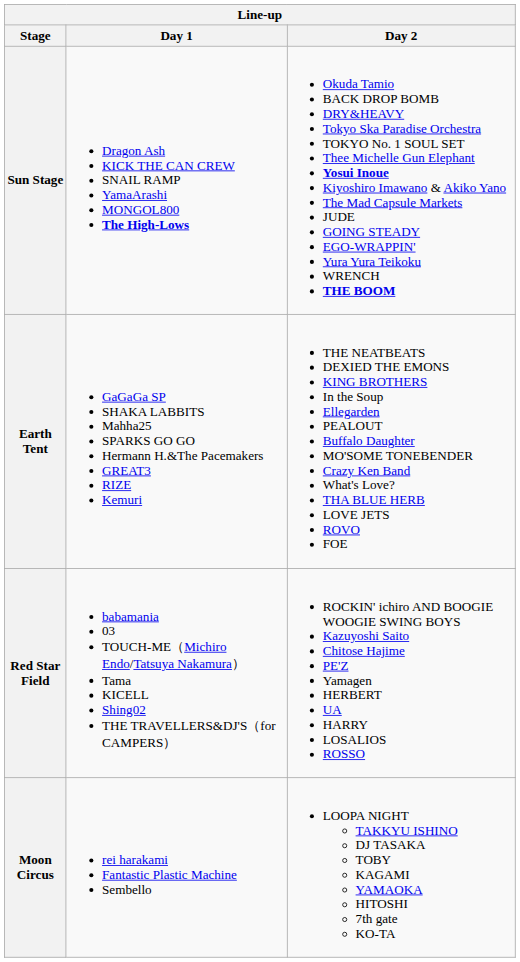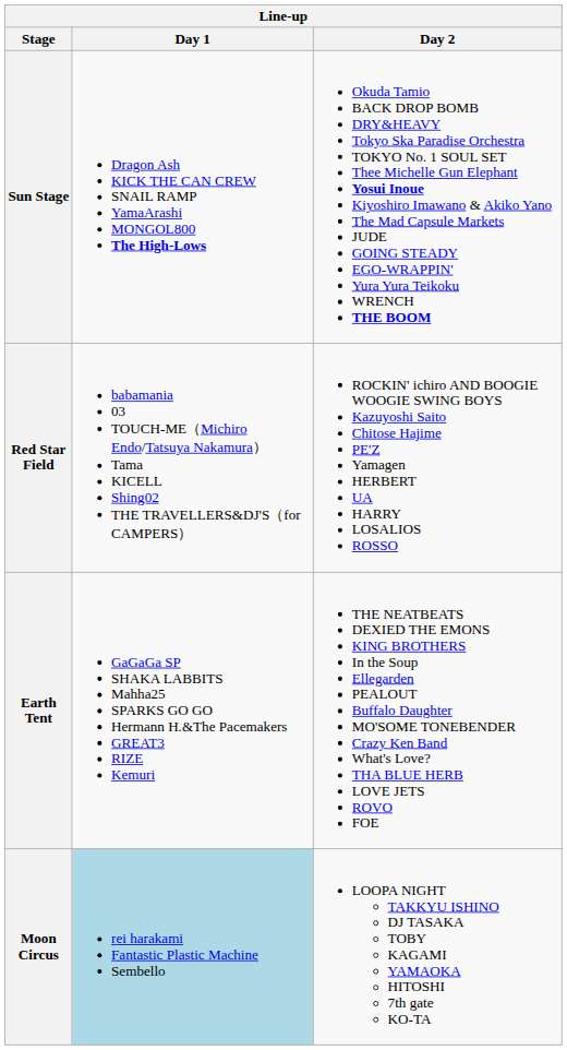 <table class="wikitable collapsible collapsed" style="clear:none; margin:0 auto; padding:0 auto;width:100%">
 <tr>
 <th colspan="3">Line-up</th>
 </tr>
 <tr>
 <th>Stage</th>
 <th>Day 1</th>
 <th>Day 2</th>
 </tr>
 <tr>
 <th>Sun Stage</th>
 <td><br><ul><li><a href='#'>Dragon Ash</a></li><li><a href='#'>KICK THE CAN CREW</a></li><li>SNAIL RAMP</li><li><a href='#'>YamaArashi</a></li><li><a href='#'>MONGOL800</a></li><li><strong><a href='#'>The High-Lows</a></strong></li></ul></td>
 <td><br><ul><li><a href='#'>Okuda Tamio</a></li><li>BACK DROP BOMB</li><li><a href='#'>DRY&HEAVY</a></li><li><a href='#'>Tokyo Ska Paradise Orchestra</a></li><li>TOKYO No. 1 SOUL SET</li><li><a href='#'>Thee Michelle Gun Elephant</a></li><li><strong><a href='#'>Yosui Inoue</a></strong></li><li><a href='#'>Kiyoshiro Imawano</a> & <a href='#'>Akiko Yano</a></li><li><a href='#'>The Mad Capsule Markets</a></li><li>JUDE</li><li><a href='#'>GOING STEADY</a></li><li><a href='#'>EGO-WRAPPIN'</a></li><li><a href='#'>Yura Yura Teikoku</a></li><li>WRENCH</li><li><strong><a href='#'>THE BOOM</a></strong></li></ul></td>
 </tr>
 <tr>
+<th>Red Star Field</th>
+<td><br><ul><li><a href='#'>babamania</a></li><li>03</li><li>TOUCH-ME（<a href='#'>Michiro Endo</a>/<a href='#'>Tatsuya Nakamura</a>）</li><li>Tama</li><li>KICELL</li><li><a href='#'>Shing02</a></li><li>THE TRAVELLERS&DJ'S（for CAMPERS）</li></ul></td>
+<td><br><ul><li>ROCKIN' ichiro AND BOOGIE WOOGIE SWING BOYS</li><li><a href='#'>Kazuyoshi Saito</a></li><li><a href='#'>Chitose Hajime</a></li><li><a href='#'>PE'Z</a></li><li>Yamagen</li><li>HERBERT</li><li><a href='#'>UA</a></li><li>HARRY</li><li>LOSALIOS</li><li><a href='#'>ROSSO</a></li></ul></td>
+</tr>
+<tr>
 <th>Earth Tent</th>
 <td><br><ul><li><a href='#'>GaGaGa SP</a></li><li>SHAKA LABBITS</li><li>Mahha25</li><li>SPARKS GO GO</li><li>Hermann H.&The Pacemakers</li><li><a href='#'>GREAT3</a></li><li><a href='#'>RIZE</a></li><li><a href='#'>Kemuri</a></li></ul></td>
 <td><br><ul><li>THE NEATBEATS</li><li>DEXIED THE EMONS</li><li><a href='#'>KING BROTHERS</a></li><li>In the Soup</li><li><a href='#'>Ellegarden</a></li><li>PEALOUT</li><li><a href='#'>Buffalo Daughter</a></li><li>MO'SOME TONEBENDER</li><li><a href='#'>Crazy Ken Band</a></li><li>What's Love?</li><li><a href='#'>THA BLUE HERB</a></li><li>LOVE JETS</li><li><a href='#'>ROVO</a></li><li>FOE</li></ul></td>
 </tr>
 <tr>
-<th>Red Star Field</th>
-<td><br><ul><li><a href='#'>babamania</a></li><li>03</li><li>TOUCH-ME（<a href='#'>Michiro Endo</a>/<a href='#'>Tatsuya Nakamura</a>）</li><li>Tama</li><li>KICELL</li><li><a href='#'>Shing02</a></li><li>THE TRAVELLERS&DJ'S（for CAMPERS）</li></ul></td>
-<td><br><ul><li>ROCKIN' ichiro AND BOOGIE WOOGIE SWING BOYS</li><li><a href='#'>Kazuyoshi Saito</a></li><li><a href='#'>Chitose Hajime</a></li><li><a href='#'>PE'Z</a></li><li>Yamagen</li><li>HERBERT</li><li><a href='#'>UA</a></li><li>HARRY</li><li>LOSALIOS</li><li><a href='#'>ROSSO</a></li></ul></td>
-</tr>
-<tr>
 <th>Moon Circus</th>
-<td><br><ul><li><a href='#'>rei harakami</a></li><li><a href='#'>Fantastic Plastic Machine</a></li><li>Sembello</li></ul></td>
+<td style="background: lightblue;"><br><ul><li><a href='#'>rei harakami</a></li><li><a href='#'>Fantastic Plastic Machine</a></li><li>Sembello</li></ul></td>
 <td><br><ul><li>LOOPA NIGHT<ul><li><a href='#'>TAKKYU ISHINO</a></li><li>DJ TASAKA</li><li>TOBY</li><li>KAGAMI</li><li><a href='#'>YAMAOKA</a></li><li>HITOSHI</li><li>7th gate</li><li>KO-TA</li></ul></li></ul></td>
 </tr>
 </table>
